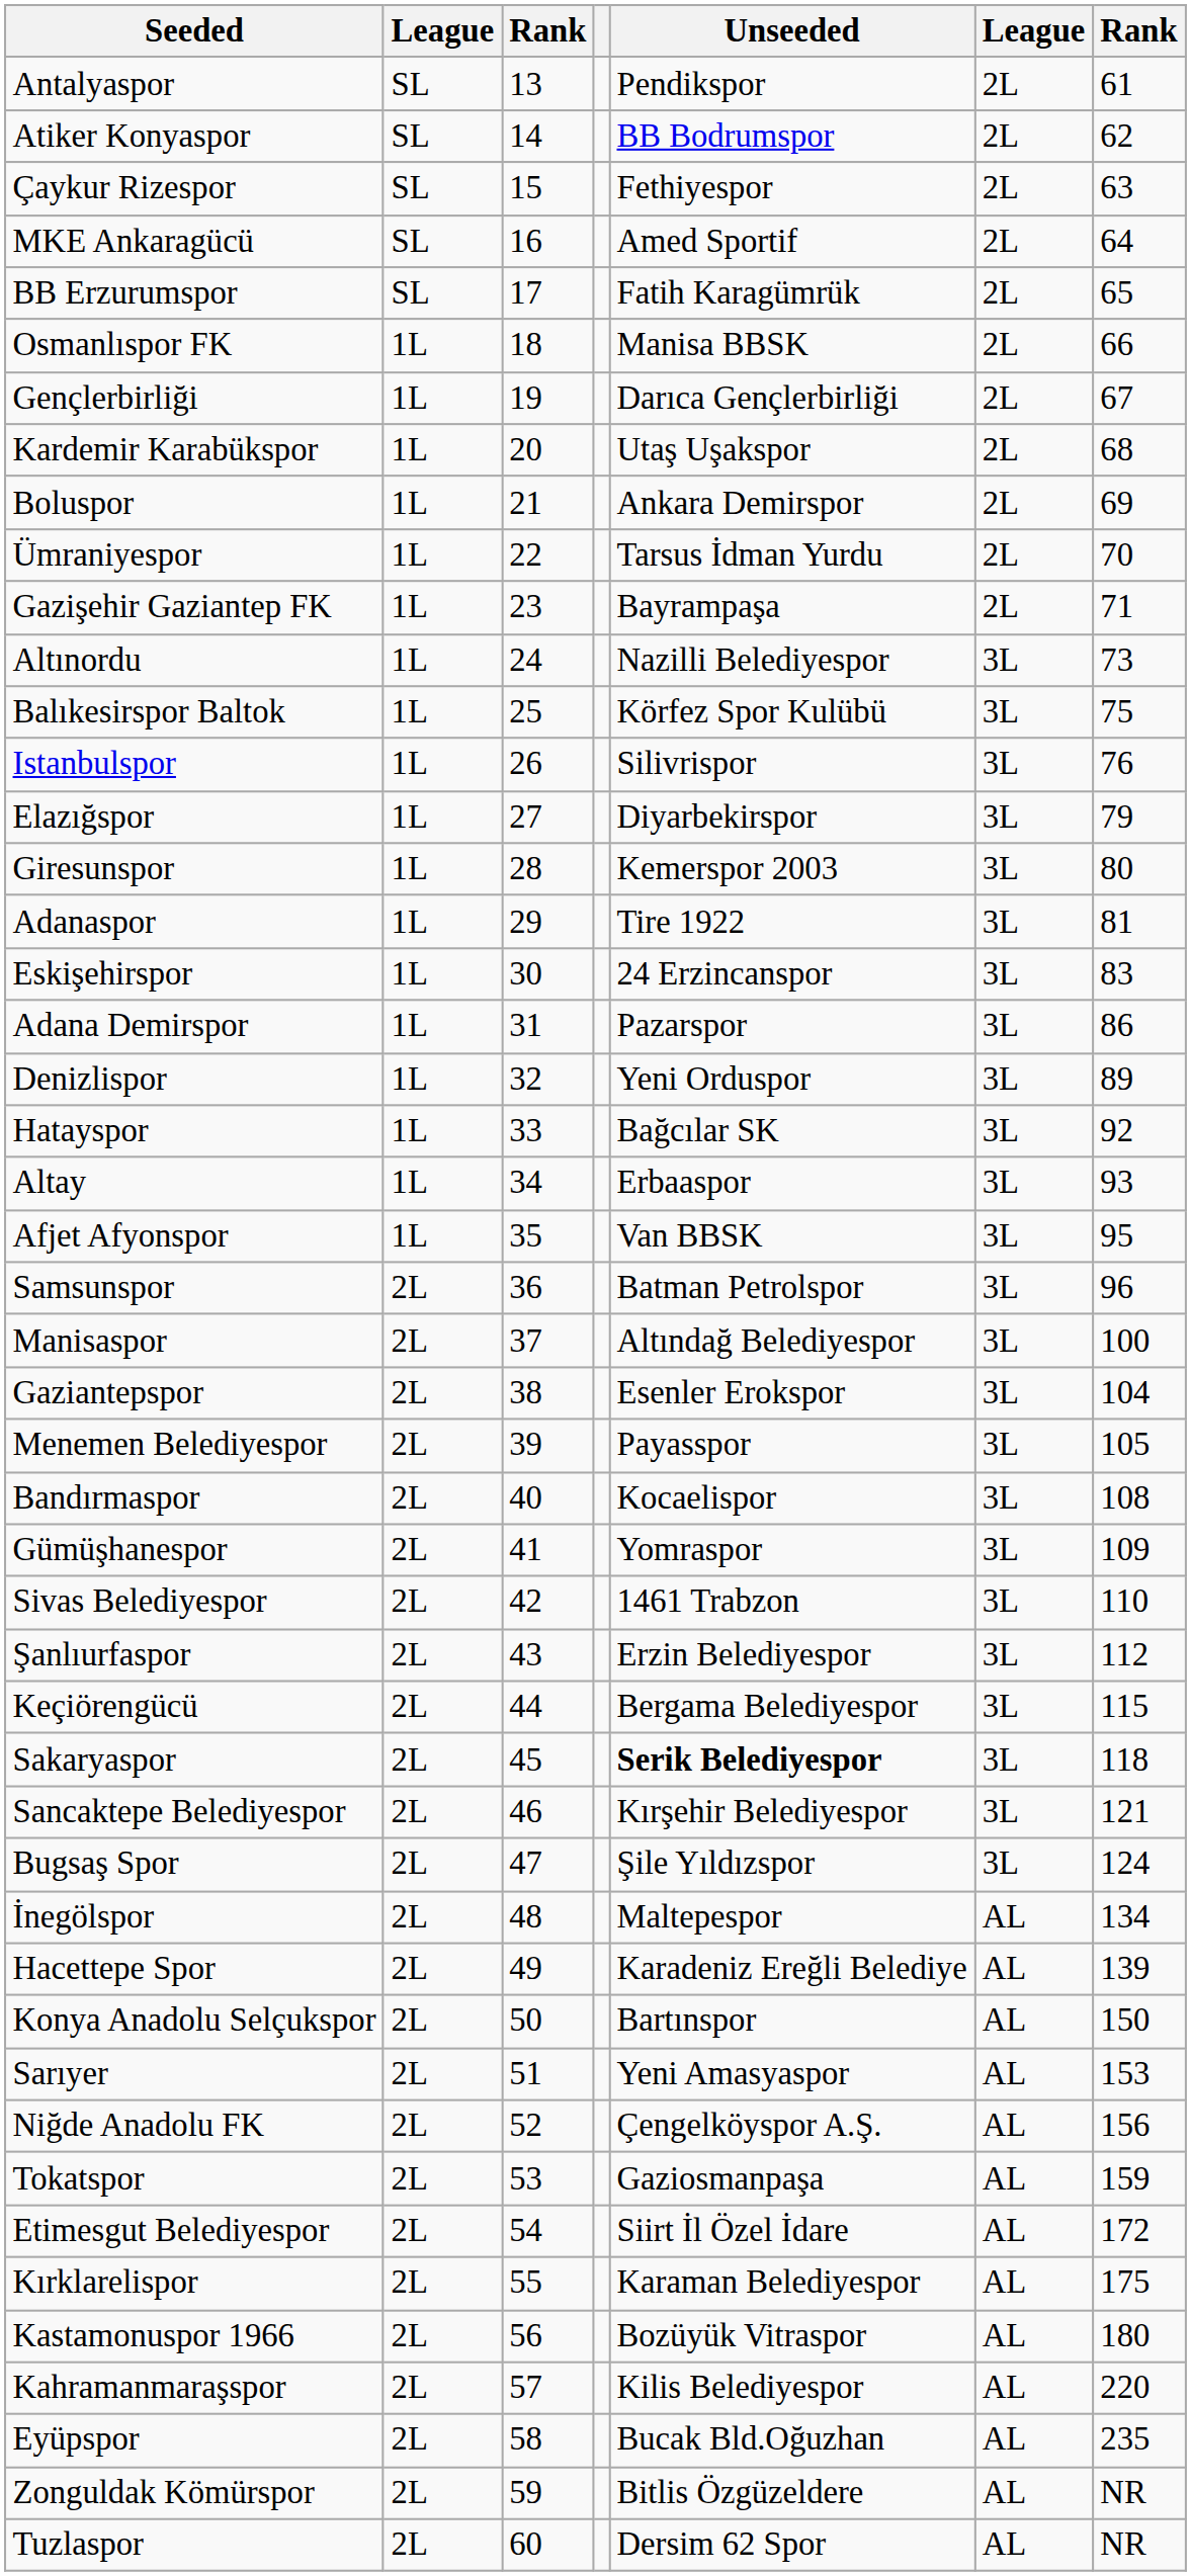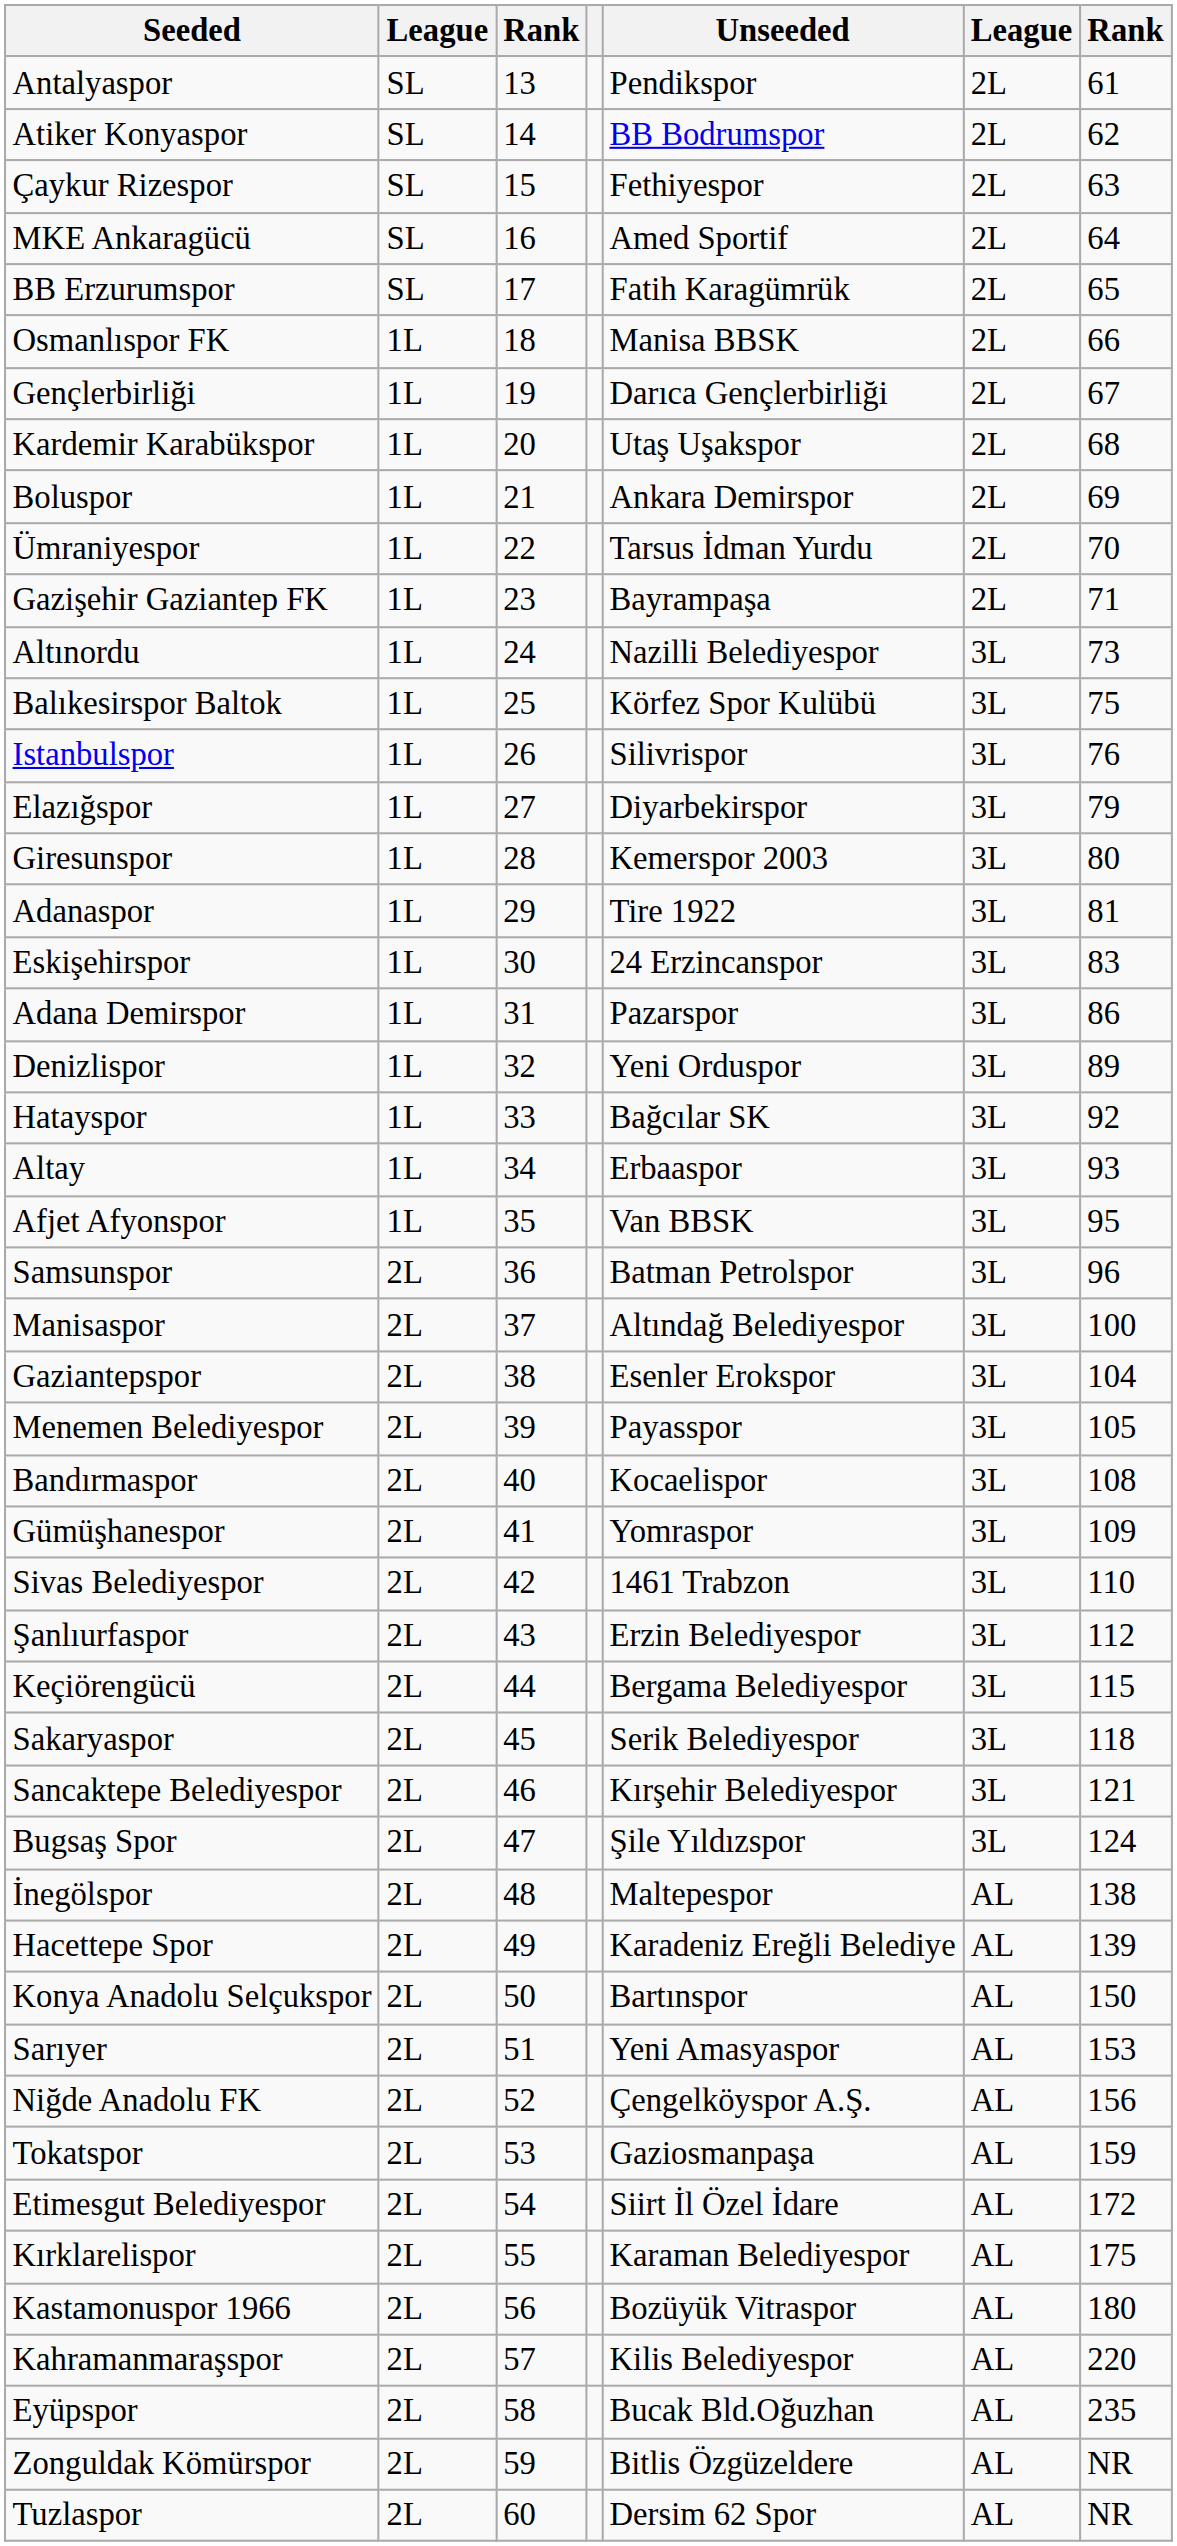 <table class="wikitable">
 <tr>
 <th>Seeded</th>
 <th>League</th>
 <th>Rank</th>
 <th></th>
 <th>Unseeded</th>
 <th>League</th>
 <th>Rank</th>
 </tr>
 <tr>
 <td>Antalyaspor</td>
 <td>SL</td>
 <td>13</td>
 <td></td>
 <td>Pendikspor</td>
 <td>2L</td>
 <td>61</td>
 </tr>
 <tr>
 <td>Atiker Konyaspor</td>
 <td>SL</td>
 <td>14</td>
 <td></td>
 <td><a href='#'>BB Bodrumspor</a></td>
 <td>2L</td>
 <td>62</td>
 </tr>
 <tr>
 <td>Çaykur Rizespor</td>
 <td>SL</td>
 <td>15</td>
 <td></td>
 <td>Fethiyespor</td>
 <td>2L</td>
 <td>63</td>
 </tr>
 <tr>
 <td>MKE Ankaragücü</td>
 <td>SL</td>
 <td>16</td>
 <td></td>
 <td>Amed Sportif</td>
 <td>2L</td>
 <td>64</td>
 </tr>
 <tr>
 <td>BB Erzurumspor</td>
 <td>SL</td>
 <td>17</td>
 <td></td>
 <td>Fatih Karagümrük</td>
 <td>2L</td>
 <td>65</td>
 </tr>
 <tr>
 <td>Osmanlıspor FK</td>
 <td>1L</td>
 <td>18</td>
 <td></td>
 <td>Manisa BBSK</td>
 <td>2L</td>
 <td>66</td>
 </tr>
 <tr>
 <td>Gençlerbirliği</td>
 <td>1L</td>
 <td>19</td>
 <td></td>
 <td>Darıca Gençlerbirliği</td>
 <td>2L</td>
 <td>67</td>
 </tr>
 <tr>
 <td>Kardemir Karabükspor</td>
 <td>1L</td>
 <td>20</td>
 <td></td>
 <td>Utaş Uşakspor</td>
 <td>2L</td>
 <td>68</td>
 </tr>
 <tr>
 <td>Boluspor</td>
 <td>1L</td>
 <td>21</td>
 <td></td>
 <td>Ankara Demirspor</td>
 <td>2L</td>
 <td>69</td>
 </tr>
 <tr>
 <td>Ümraniyespor</td>
 <td>1L</td>
 <td>22</td>
 <td></td>
 <td>Tarsus İdman Yurdu</td>
 <td>2L</td>
 <td>70</td>
 </tr>
 <tr>
 <td>Gazişehir Gaziantep FK</td>
 <td>1L</td>
 <td>23</td>
 <td></td>
 <td>Bayrampaşa</td>
 <td>2L</td>
 <td>71</td>
 </tr>
 <tr>
 <td>Altınordu</td>
 <td>1L</td>
 <td>24</td>
 <td></td>
 <td>Nazilli Belediyespor</td>
 <td>3L</td>
 <td>73</td>
 </tr>
 <tr>
 <td>Balıkesirspor Baltok</td>
 <td>1L</td>
 <td>25</td>
 <td></td>
 <td>Körfez Spor Kulübü</td>
 <td>3L</td>
 <td>75</td>
 </tr>
 <tr>
 <td><a href='#'>Istanbulspor</a></td>
 <td>1L</td>
 <td>26</td>
 <td></td>
 <td>Silivrispor</td>
 <td>3L</td>
 <td>76</td>
 </tr>
 <tr>
 <td>Elazığspor</td>
 <td>1L</td>
 <td>27</td>
 <td></td>
 <td>Diyarbekirspor</td>
 <td>3L</td>
 <td>79</td>
 </tr>
 <tr>
 <td>Giresunspor</td>
 <td>1L</td>
 <td>28</td>
 <td></td>
 <td>Kemerspor 2003</td>
 <td>3L</td>
 <td>80</td>
 </tr>
 <tr>
 <td>Adanaspor</td>
 <td>1L</td>
 <td>29</td>
 <td></td>
 <td>Tire 1922</td>
 <td>3L</td>
 <td>81</td>
 </tr>
 <tr>
 <td>Eskişehirspor</td>
 <td>1L</td>
 <td>30</td>
 <td></td>
 <td>24 Erzincanspor</td>
 <td>3L</td>
 <td>83</td>
 </tr>
 <tr>
 <td>Adana Demirspor</td>
 <td>1L</td>
 <td>31</td>
 <td></td>
 <td>Pazarspor</td>
 <td>3L</td>
 <td>86</td>
 </tr>
 <tr>
 <td>Denizlispor</td>
 <td>1L</td>
 <td>32</td>
 <td></td>
 <td>Yeni Orduspor</td>
 <td>3L</td>
 <td>89</td>
 </tr>
 <tr>
 <td>Hatayspor</td>
 <td>1L</td>
 <td>33</td>
 <td></td>
 <td>Bağcılar SK</td>
 <td>3L</td>
 <td>92</td>
 </tr>
 <tr>
 <td>Altay</td>
 <td>1L</td>
 <td>34</td>
 <td></td>
 <td>Erbaaspor</td>
 <td>3L</td>
 <td>93</td>
 </tr>
 <tr>
 <td>Afjet Afyonspor</td>
 <td>1L</td>
 <td>35</td>
 <td></td>
 <td>Van BBSK</td>
 <td>3L</td>
 <td>95</td>
 </tr>
 <tr>
 <td>Samsunspor</td>
 <td>2L</td>
 <td>36</td>
 <td></td>
 <td>Batman Petrolspor</td>
 <td>3L</td>
 <td>96</td>
 </tr>
 <tr>
 <td>Manisaspor</td>
 <td>2L</td>
 <td>37</td>
 <td></td>
 <td>Altındağ Belediyespor</td>
 <td>3L</td>
 <td>100</td>
 </tr>
 <tr>
 <td>Gaziantepspor</td>
 <td>2L</td>
 <td>38</td>
 <td></td>
 <td>Esenler Erokspor</td>
 <td>3L</td>
 <td>104</td>
 </tr>
 <tr>
 <td>Menemen Belediyespor</td>
 <td>2L</td>
 <td>39</td>
 <td></td>
 <td>Payasspor</td>
 <td>3L</td>
 <td>105</td>
 </tr>
 <tr>
 <td>Bandırmaspor</td>
 <td>2L</td>
 <td>40</td>
 <td></td>
 <td>Kocaelispor</td>
 <td>3L</td>
 <td>108</td>
 </tr>
 <tr>
 <td>Gümüşhanespor</td>
 <td>2L</td>
 <td>41</td>
 <td></td>
 <td>Yomraspor</td>
 <td>3L</td>
 <td>109</td>
 </tr>
 <tr>
 <td>Sivas Belediyespor</td>
 <td>2L</td>
 <td>42</td>
 <td></td>
 <td>1461 Trabzon</td>
 <td>3L</td>
 <td>110</td>
 </tr>
 <tr>
 <td>Şanlıurfaspor</td>
 <td>2L</td>
 <td>43</td>
 <td></td>
 <td>Erzin Belediyespor</td>
 <td>3L</td>
 <td>112</td>
 </tr>
 <tr>
 <td>Keçiörengücü</td>
 <td>2L</td>
 <td>44</td>
 <td></td>
 <td>Bergama Belediyespor</td>
 <td>3L</td>
 <td>115</td>
 </tr>
 <tr>
 <td>Sakaryaspor</td>
 <td>2L</td>
 <td>45</td>
 <td></td>
-<td><strong>Serik Belediyespor</strong></td>
+<td>Serik Belediyespor</td>
 <td>3L</td>
 <td>118</td>
 </tr>
 <tr>
 <td>Sancaktepe Belediyespor</td>
 <td>2L</td>
 <td>46</td>
 <td></td>
 <td>Kırşehir Belediyespor</td>
 <td>3L</td>
 <td>121</td>
 </tr>
 <tr>
 <td>Bugsaş Spor</td>
 <td>2L</td>
 <td>47</td>
 <td></td>
 <td>Şile Yıldızspor</td>
 <td>3L</td>
 <td>124</td>
 </tr>
 <tr>
 <td>İnegölspor</td>
 <td>2L</td>
 <td>48</td>
 <td></td>
 <td>Maltepespor</td>
 <td>AL</td>
-<td>134</td>
+<td>138</td>
 </tr>
 <tr>
 <td>Hacettepe Spor</td>
 <td>2L</td>
 <td>49</td>
 <td></td>
 <td>Karadeniz Ereğli Belediye</td>
 <td>AL</td>
 <td>139</td>
 </tr>
 <tr>
 <td>Konya Anadolu Selçukspor</td>
 <td>2L</td>
 <td>50</td>
 <td></td>
 <td>Bartınspor</td>
 <td>AL</td>
 <td>150</td>
 </tr>
 <tr>
 <td>Sarıyer</td>
 <td>2L</td>
 <td>51</td>
 <td></td>
 <td>Yeni Amasyaspor</td>
 <td>AL</td>
 <td>153</td>
 </tr>
 <tr>
 <td>Niğde Anadolu FK</td>
 <td>2L</td>
 <td>52</td>
 <td></td>
 <td>Çengelköyspor A.Ş.</td>
 <td>AL</td>
 <td>156</td>
 </tr>
 <tr>
 <td>Tokatspor</td>
 <td>2L</td>
 <td>53</td>
 <td></td>
 <td>Gaziosmanpaşa</td>
 <td>AL</td>
 <td>159</td>
 </tr>
 <tr>
 <td>Etimesgut Belediyespor</td>
 <td>2L</td>
 <td>54</td>
 <td></td>
 <td>Siirt İl Özel İdare</td>
 <td>AL</td>
 <td>172</td>
 </tr>
 <tr>
 <td>Kırklarelispor</td>
 <td>2L</td>
 <td>55</td>
 <td></td>
 <td>Karaman Belediyespor</td>
 <td>AL</td>
 <td>175</td>
 </tr>
 <tr>
 <td>Kastamonuspor 1966</td>
 <td>2L</td>
 <td>56</td>
 <td></td>
 <td>Bozüyük Vitraspor</td>
 <td>AL</td>
 <td>180</td>
 </tr>
 <tr>
 <td>Kahramanmaraşspor</td>
 <td>2L</td>
 <td>57</td>
 <td></td>
 <td>Kilis Belediyespor</td>
 <td>AL</td>
 <td>220</td>
 </tr>
 <tr>
 <td>Eyüpspor</td>
 <td>2L</td>
 <td>58</td>
 <td></td>
 <td>Bucak Bld.Oğuzhan</td>
 <td>AL</td>
 <td>235</td>
 </tr>
 <tr>
 <td>Zonguldak Kömürspor</td>
 <td>2L</td>
 <td>59</td>
 <td></td>
 <td>Bitlis Özgüzeldere</td>
 <td>AL</td>
 <td>NR</td>
 </tr>
 <tr>
 <td>Tuzlaspor</td>
 <td>2L</td>
 <td>60</td>
 <td></td>
 <td>Dersim 62 Spor</td>
 <td>AL</td>
 <td>NR</td>
 </tr>
 </table>
